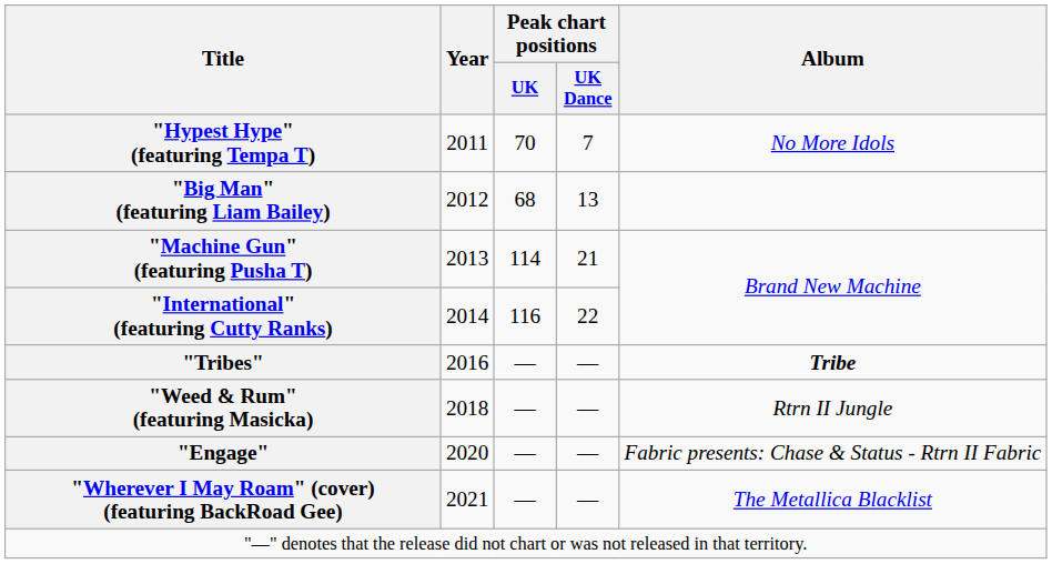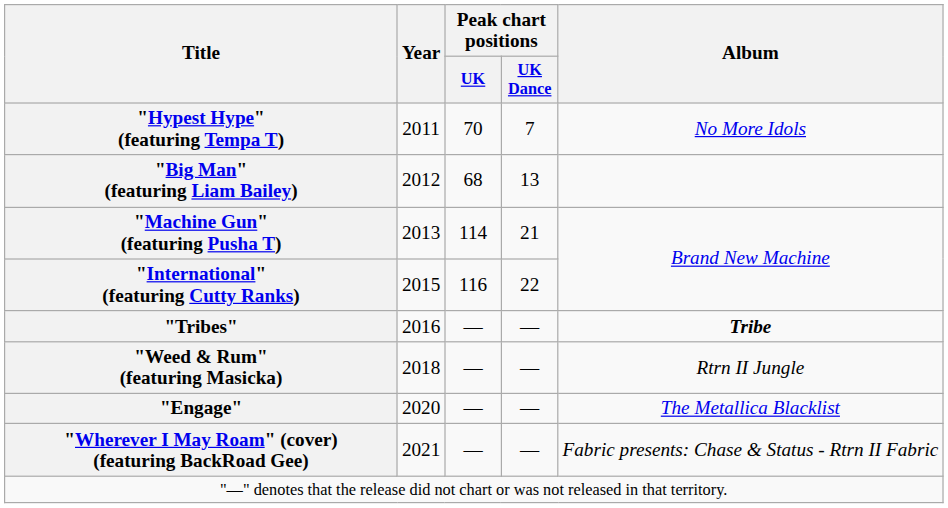 <table class="wikitable plainrowheaders" style="text-align:center;">
 <tr>
 <th scope="col" rowspan="2" style="width:20em;">Title</th>
 <th scope="col" rowspan="2" style="width:1em;">Year</th>
 <th scope="col" colspan="2">Peak chart positions</th>
 <th scope="col" rowspan="2">Album</th>
 </tr>
 <tr>
 <th scope="col" style="width:3em;font-size:85%;"><a href='#'>UK</a><br></th>
 <th scope="col" style="width:3em;font-size:85%;"><a href='#'>UK Dance</a><br></th>
 </tr>
 <tr>
 <th scope="row">"<a href='#'>Hypest Hype</a>"<br><span>(featuring <a href='#'>Tempa T</a>)</span></th>
 <td>2011</td>
 <td>70</td>
 <td>7</td>
 <td><em><a href='#'>No More Idols</a></em></td>
 </tr>
 <tr>
 <th scope="row">"<a href='#'>Big Man</a>"<br><span>(featuring <a href='#'>Liam Bailey</a>)</span></th>
 <td>2012</td>
 <td>68</td>
 <td>13</td>
 <td></td>
 </tr>
 <tr>
 <th scope="row">"<a href='#'>Machine Gun</a>"<br><span>(featuring <a href='#'>Pusha T</a>)</span></th>
 <td>2013</td>
 <td>114</td>
 <td>21</td>
 <td rowspan="2"><em><a href='#'>Brand New Machine</a></em></td>
 </tr>
 <tr>
 <th scope="row">"<a href='#'>International</a>"<br><span>(featuring <a href='#'>Cutty Ranks</a>)</span></th>
-<td>2014</td>
+<td>2015</td>
 <td>116</td>
 <td>22</td>
 </tr>
 <tr>
 <th scope="row">"Tribes"</th>
 <td>2016</td>
 <td>—</td>
 <td>—</td>
 <td><strong><em>Tribe</em></strong></td>
 </tr>
 <tr>
 <th scope="row">"Weed & Rum"<br><span>(featuring Masicka)</span></th>
 <td>2018</td>
 <td>—</td>
 <td>—</td>
 <td><em>Rtrn II Jungle</em></td>
 </tr>
 <tr>
 <th scope="row">"Engage"</th>
 <td>2020</td>
 <td>—</td>
 <td>—</td>
-<td><em>Fabric presents: Chase & Status - Rtrn II Fabric</em></td>
+<td><em><a href='#'>The Metallica Blacklist</a></em></td>
 </tr>
 <tr>
 <th scope="row">"<a href='#'>Wherever I May Roam</a>" <span>(cover)</span><br><span>(featuring BackRoad Gee)</span></th>
 <td>2021</td>
 <td>—</td>
 <td>—</td>
-<td><em><a href='#'>The Metallica Blacklist</a></em></td>
+<td><em>Fabric presents: Chase & Status - Rtrn II Fabric</em></td>
 </tr>
 <tr>
 <td colspan="5" style="font-size:85%">"—" denotes that the release did not chart or was not released in that territory.</td>
 </tr>
 </table>
